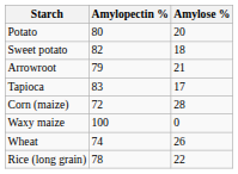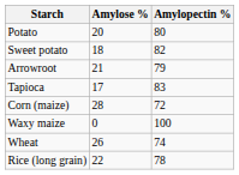 <table class="wikitable">
 <tr>
 <th>Starch</th>
+<th>Amylose %</th>
 <th>Amylopectin %</th>
-<th>Amylose %</th>
 </tr>
 <tr>
 <td>Potato</td>
+<td>20</td>
 <td>80</td>
-<td>20</td>
 </tr>
 <tr>
 <td>Sweet potato</td>
+<td>18</td>
 <td>82</td>
-<td>18</td>
 </tr>
 <tr>
 <td>Arrowroot</td>
+<td>21</td>
 <td>79</td>
-<td>21</td>
 </tr>
 <tr>
 <td>Tapioca</td>
+<td>17</td>
 <td>83</td>
-<td>17</td>
 </tr>
 <tr>
 <td>Corn (maize)</td>
+<td>28</td>
 <td>72</td>
-<td>28</td>
 </tr>
 <tr>
 <td>Waxy maize</td>
+<td>0</td>
 <td>100</td>
-<td>0</td>
 </tr>
 <tr>
 <td>Wheat</td>
+<td>26</td>
 <td>74</td>
-<td>26</td>
 </tr>
 <tr>
 <td>Rice (long grain)</td>
+<td>22</td>
 <td>78</td>
-<td>22</td>
 </tr>
 </table>
